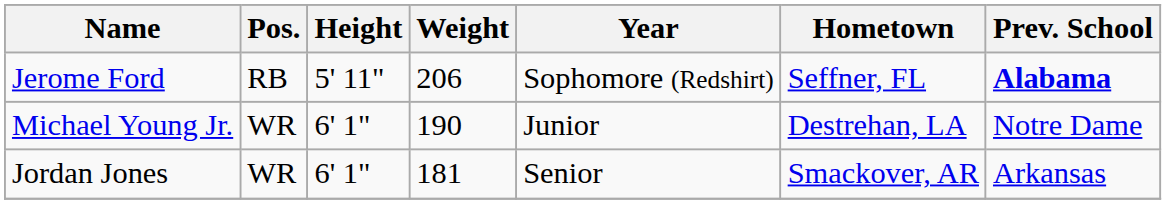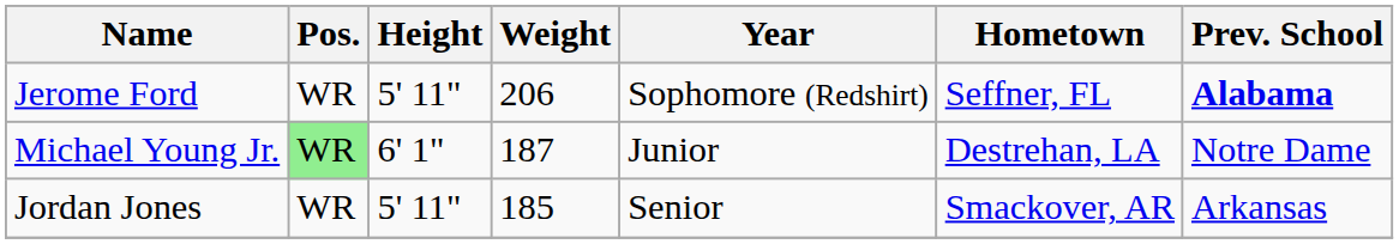 <table class="wikitable sortable">
 <tr>
 <th>Name</th>
 <th>Pos.</th>
 <th>Height</th>
 <th>Weight</th>
 <th>Year</th>
 <th>Hometown</th>
 <th class="unsortable">Prev. School</th>
 </tr>
 <tr>
 <td><a href='#'>Jerome Ford</a></td>
-<td>RB</td>
+<td>WR</td>
 <td>5' 11"</td>
 <td>206</td>
 <td>Sophomore <small>(Redshirt)</small></td>
 <td><a href='#'>Seffner, FL</a></td>
 <td><strong><a href='#'>Alabama</a></strong></td>
 </tr>
 <tr>
 <td><a href='#'>Michael Young Jr.</a></td>
-<td>WR</td>
+<td style="background: lightgreen;">WR</td>
 <td>6' 1"</td>
-<td>190</td>
+<td>187</td>
 <td>Junior</td>
 <td><a href='#'>Destrehan, LA</a></td>
 <td><a href='#'>Notre Dame</a></td>
 </tr>
 <tr>
 <td>Jordan Jones</td>
 <td>WR</td>
-<td>6' 1"</td>
-<td>181</td>
+<td>5' 11"</td>
+<td>185</td>
 <td>Senior</td>
 <td><a href='#'>Smackover, AR</a></td>
 <td><a href='#'>Arkansas</a></td>
 </tr>
 <tr>
 </tr>
 </table>
